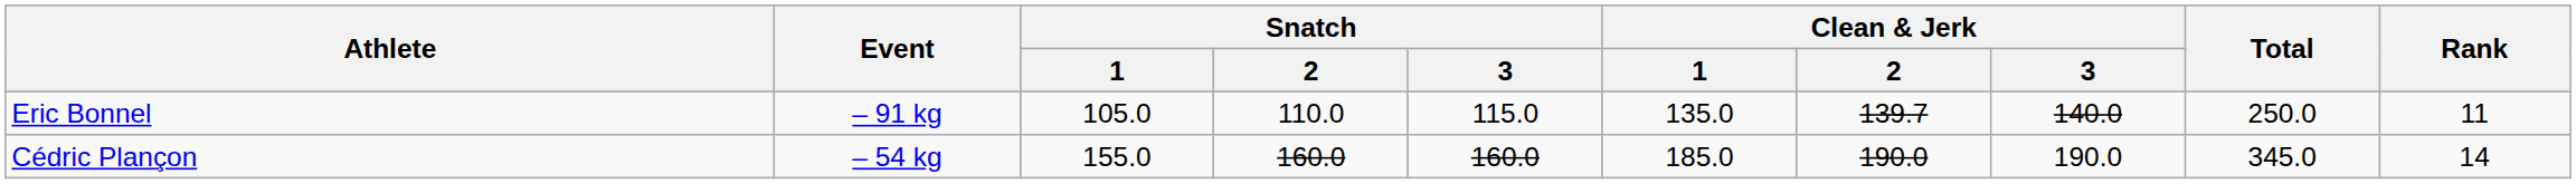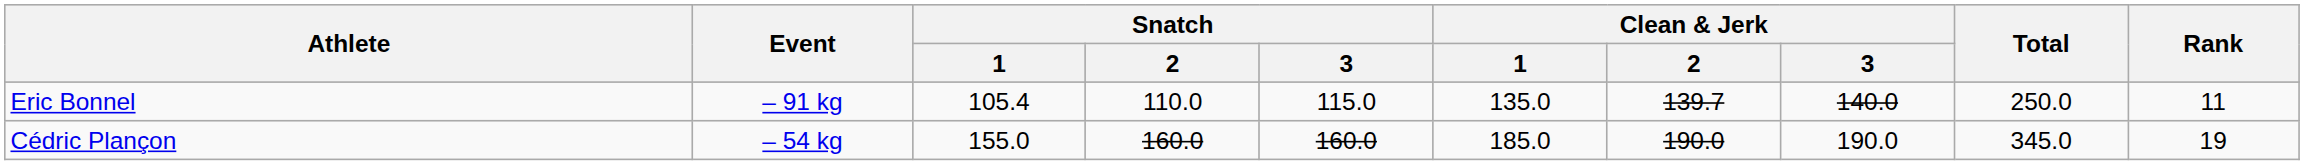 <table class=wikitable style="font-size:95%" width="90%">
 <tr>
 <th rowspan="2">Athlete</th>
 <th rowspan="2">Event</th>
 <th colspan="3">Snatch</th>
 <th colspan="3">Clean & Jerk</th>
 <th rowspan="2">Total</th>
 <th rowspan="2">Rank</th>
 </tr>
 <tr>
 <th>1</th>
 <th>2</th>
 <th>3</th>
 <th>1</th>
 <th>2</th>
 <th>3</th>
 </tr>
 <tr>
 <td width=30%><a href='#'>Eric Bonnel</a></td>
 <td align=center><a href='#'>– 91 kg</a></td>
-<td align=center>105.0</td>
+<td align=center>105.4</td>
 <td align=center>110.0</td>
 <td align=center>115.0</td>
 <td align=center>135.0</td>
 <td align=center><s>139.7</s></td>
 <td align=center><s>140.0</s></td>
 <td align=center>250.0</td>
 <td align=center>11</td>
 </tr>
 <tr>
 <td width=30%><a href='#'>Cédric Plançon</a></td>
 <td align=center><a href='#'>– 54 kg</a></td>
 <td align=center>155.0</td>
 <td align=center><s>160.0</s></td>
 <td align=center><s>160.0</s></td>
 <td align=center>185.0</td>
 <td align=center><s>190.0</s></td>
 <td align=center>190.0</td>
 <td align=center>345.0</td>
-<td align=center>14</td>
+<td align=center>19</td>
 </tr>
 </table>
